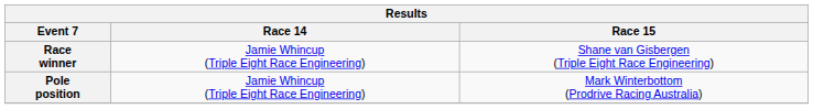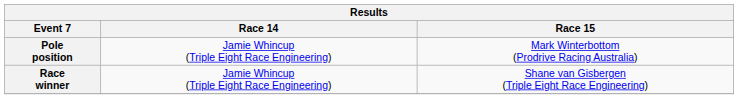 <table class="wikitable collapsible collapsed" align="center" width="75%" style="font-size: 85%; max-width: 950px">
 <tr>
 <th colspan="3">Results</th>
 </tr>
 <tr>
 <th>Event 7</th>
 <th>Race 14</th>
 <th>Race 15</th>
 </tr>
 <tr>
+<th>Pole<br>position</th>
+<td align="center"> <a href='#'>Jamie Whincup</a><br>(<a href='#'>Triple Eight Race Engineering</a>)</td>
+<td align="center"> <a href='#'>Mark Winterbottom</a><br>(<a href='#'>Prodrive Racing Australia</a>)</td>
+</tr>
+<tr>
 <th>Race<br>winner</th>
 <td align="center"> <a href='#'>Jamie Whincup</a><br>(<a href='#'>Triple Eight Race Engineering</a>)</td>
 <td align="center"> <a href='#'>Shane van Gisbergen</a><br>(<a href='#'>Triple Eight Race Engineering</a>)</td>
 </tr>
 <tr>
-<th>Pole<br>position</th>
-<td align="center"> <a href='#'>Jamie Whincup</a><br>(<a href='#'>Triple Eight Race Engineering</a>)</td>
-<td align="center"> <a href='#'>Mark Winterbottom</a><br>(<a href='#'>Prodrive Racing Australia</a>)</td>
-</tr>
-<tr>
 </tr>
 </table>
